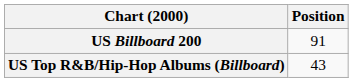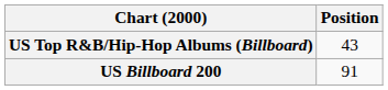 <table class="wikitable sortable plainrowheaders" style="text-align:center">
 <tr>
 <th>Chart (2000)</th>
 <th>Position</th>
 </tr>
 <tr>
+<th scope="row">US Top R&B/Hip-Hop Albums (<em>Billboard</em>)</th>
+<td>43</td>
+</tr>
+<tr>
 <th scope="row">US <em>Billboard</em> 200</th>
 <td>91</td>
 </tr>
-<tr>
-<th scope="row">US Top R&B/Hip-Hop Albums (<em>Billboard</em>)</th>
-<td>43</td>
-</tr>
 </table>
